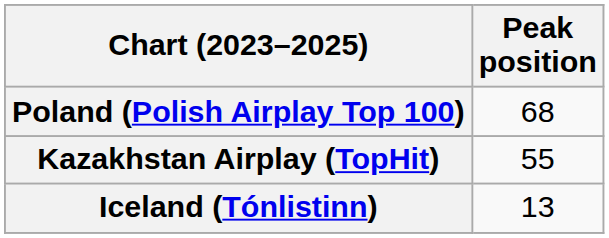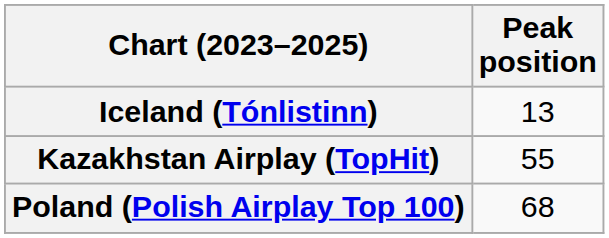 <table class="wikitable sortable plainrowheaders" style="text-align:center">
 <tr>
 <th scope="col">Chart (2023–2025)</th>
 <th scope="col">Peak<br> position</th>
 </tr>
 <tr>
-<th scope="row">Poland (<a href='#'>Polish Airplay Top 100</a>)</th>
-<td>68</td>
+<th scope="row">Iceland (<a href='#'>Tónlistinn</a>)</th>
+<td>13</td>
 </tr>
 <tr>
 <th scope="row">Kazakhstan Airplay (<a href='#'>TopHit</a>)</th>
 <td>55</td>
 </tr>
 <tr>
-<th scope="row">Iceland (<a href='#'>Tónlistinn</a>)</th>
-<td>13</td>
+<th scope="row">Poland (<a href='#'>Polish Airplay Top 100</a>)</th>
+<td>68</td>
 </tr>
 </table>
